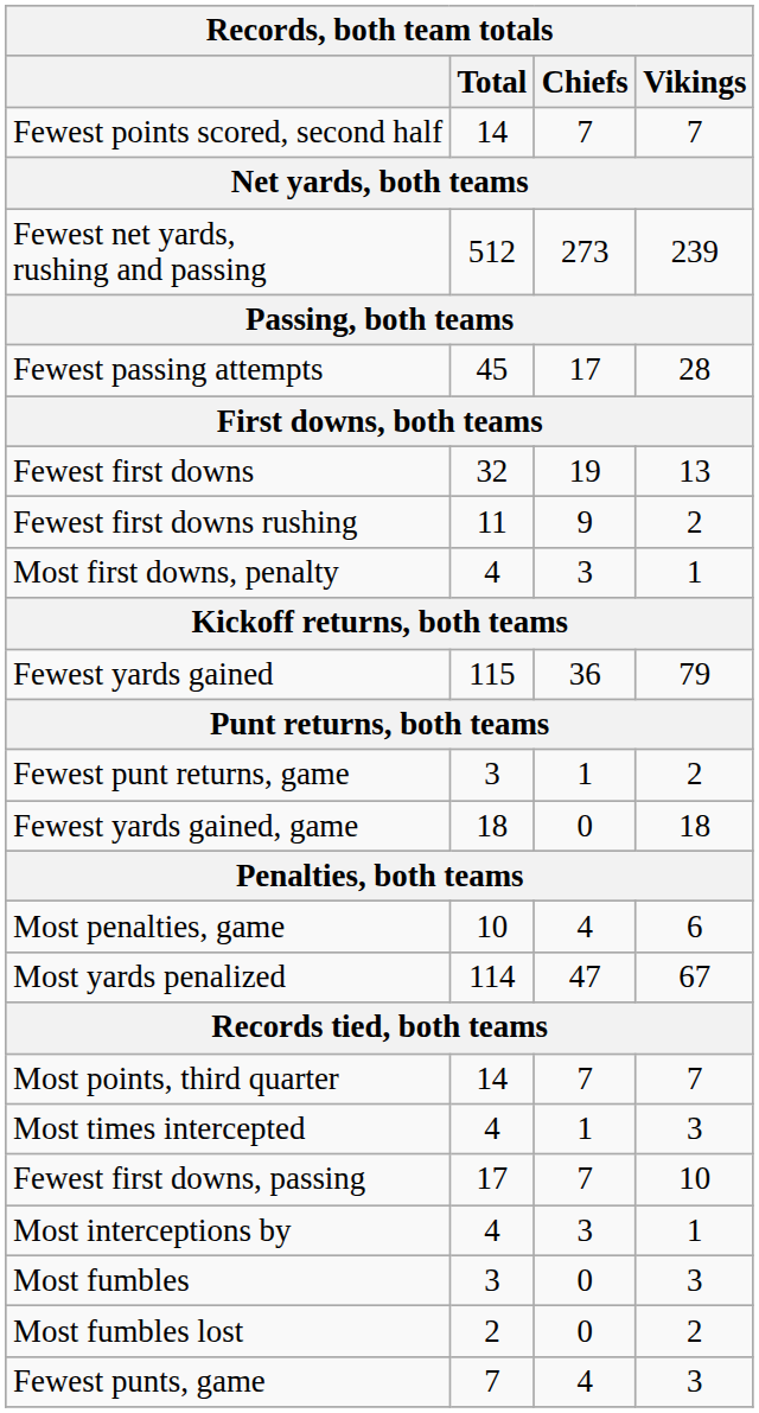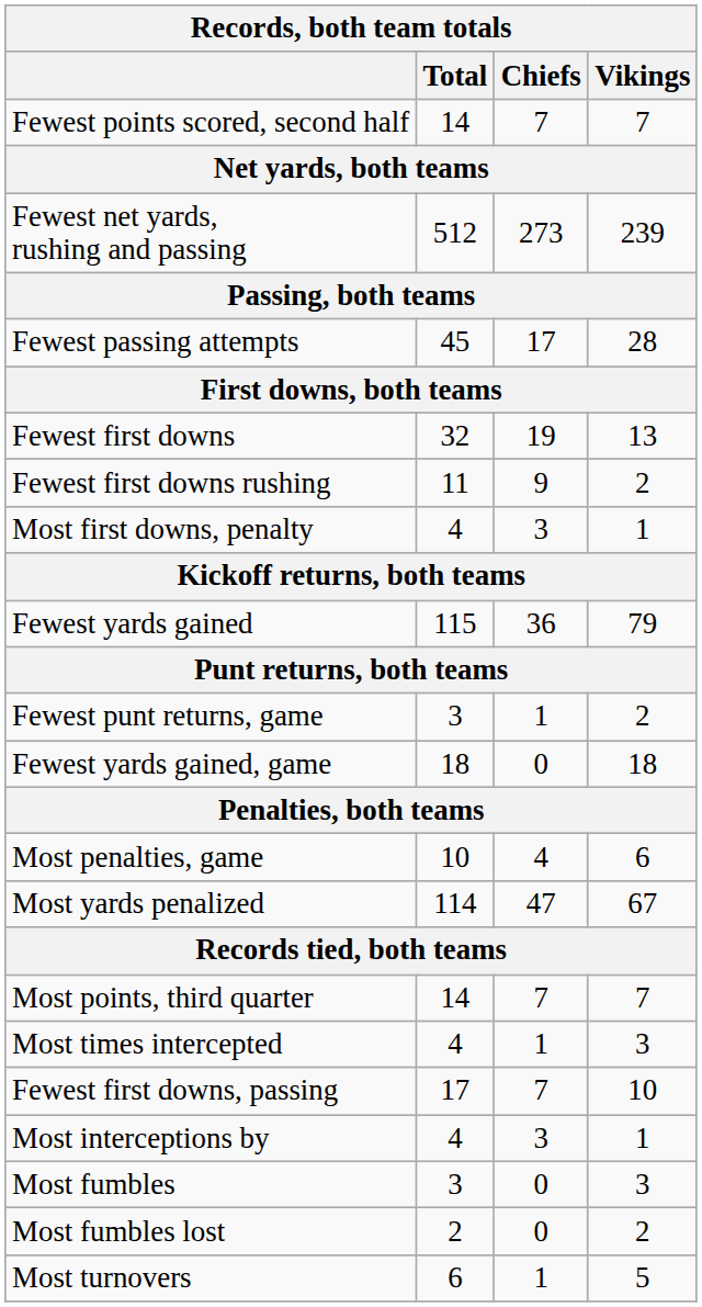 <table class="wikitable">
 <tr>
 <th colspan=4>Records, both team totals</th>
 </tr>
 <tr>
 <th></th>
 <th>Total</th>
 <th>Chiefs</th>
 <th>Vikings</th>
 </tr>
 <tr align=center>
 <td align=left>Fewest points scored, second half</td>
 <td>14</td>
 <td>7</td>
 <td>7</td>
 </tr>
 <tr>
 <th colspan=4>Net yards, both teams</th>
 </tr>
 <tr align=center>
 <td align=left>Fewest net yards,<br>rushing and passing</td>
 <td>512</td>
 <td>273</td>
 <td>239</td>
 </tr>
 <tr>
 <th colspan=4>Passing, both teams</th>
 </tr>
 <tr align=center>
 <td align=left>Fewest passing attempts</td>
 <td>45</td>
 <td>17</td>
 <td>28</td>
 </tr>
 <tr>
 <th colspan=4>First downs, both teams</th>
 </tr>
 <tr align=center>
 <td align=left>Fewest first downs</td>
 <td>32</td>
 <td>19</td>
 <td>13</td>
 </tr>
 <tr align=center>
 <td align=left>Fewest first downs rushing</td>
 <td>11</td>
 <td>9</td>
 <td>2</td>
 </tr>
 <tr align=center>
 <td align=left>Most first downs, penalty</td>
 <td>4</td>
 <td>3</td>
 <td>1</td>
 </tr>
 <tr>
 <th colspan=4>Kickoff returns, both teams</th>
 </tr>
 <tr align=center>
 <td align=left>Fewest yards gained</td>
 <td>115</td>
 <td>36</td>
 <td>79</td>
 </tr>
 <tr>
 <th colspan=4>Punt returns, both teams</th>
 </tr>
 <tr align=center>
 <td align=left>Fewest punt returns, game</td>
 <td>3</td>
 <td>1</td>
 <td>2</td>
 </tr>
 <tr align=center>
 <td align=left>Fewest yards gained, game</td>
 <td>18</td>
 <td>0</td>
 <td>18</td>
 </tr>
 <tr>
 <th colspan=4>Penalties, both teams</th>
 </tr>
 <tr align=center>
 <td align=left>Most penalties, game</td>
 <td>10</td>
 <td>4</td>
 <td>6</td>
 </tr>
 <tr align=center>
 <td align=left>Most yards penalized</td>
 <td>114</td>
 <td>47</td>
 <td>67</td>
 </tr>
 <tr>
 <th colspan=4>Records tied, both teams</th>
 </tr>
 <tr align=center>
 <td align=left>Most points, third quarter</td>
 <td>14</td>
 <td>7</td>
 <td>7</td>
 </tr>
 <tr align=center>
 <td align=left>Most times intercepted</td>
 <td>4</td>
 <td>1</td>
 <td>3</td>
 </tr>
 <tr align=center>
 <td align=left>Fewest first downs, passing</td>
 <td>17</td>
 <td>7</td>
 <td>10</td>
 </tr>
 <tr align=center>
 <td align=left>Most interceptions by</td>
 <td>4</td>
 <td>3</td>
 <td>1</td>
 </tr>
 <tr align=center>
 <td align=left>Most fumbles</td>
 <td>3</td>
 <td>0</td>
 <td>3</td>
 </tr>
 <tr align=center>
 <td align=left>Most fumbles lost</td>
 <td>2</td>
 <td>0</td>
 <td>2</td>
 </tr>
 <tr align=center>
-<td align=left>Fewest punts, game</td>
-<td>7</td>
-<td>4</td>
-<td>3</td>
+<td align=left>Most turnovers</td>
+<td>6</td>
+<td>1</td>
+<td>5</td>
 </tr>
 </table>
